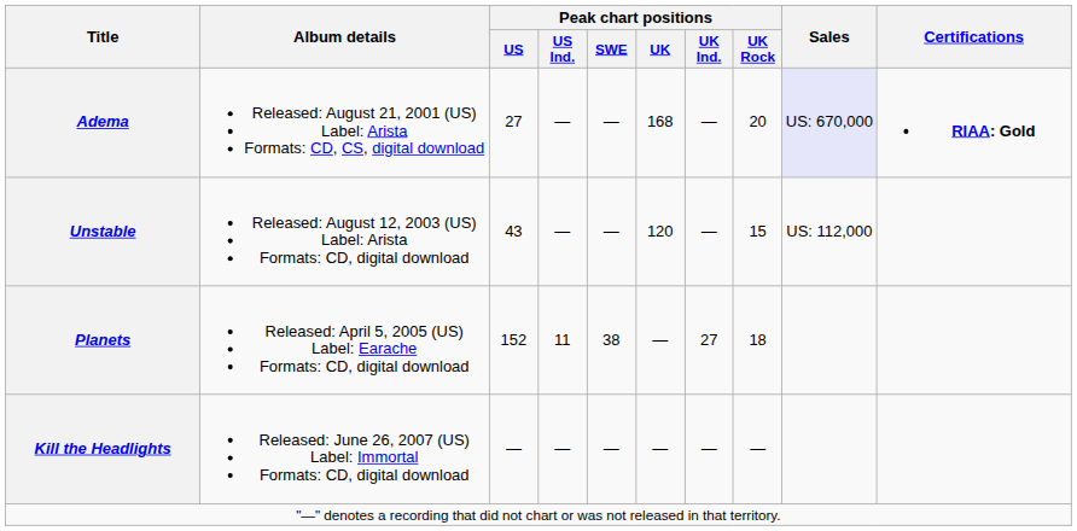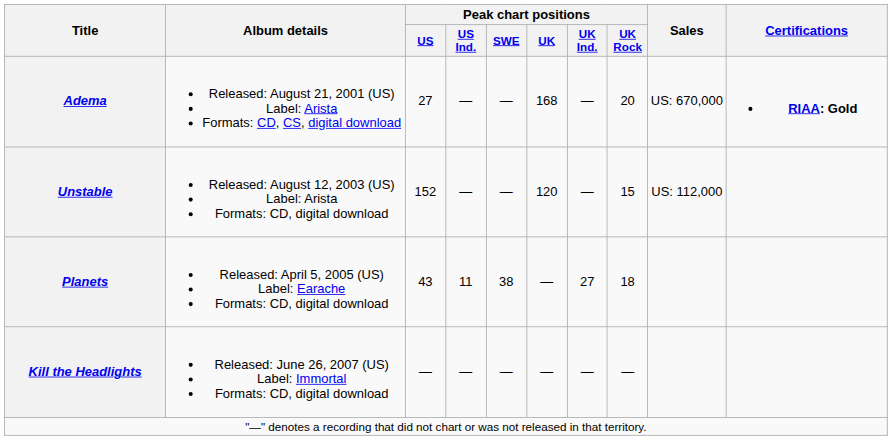 <table class="wikitable plainrowheaders" style="text-align:center;">
 <tr>
 <th scope="col" rowspan="2" style="width:12em;">Title</th>
 <th scope="col" rowspan="2" style="width:18em;">Album details</th>
 <th scope="col" colspan="6">Peak chart positions</th>
 <th rowspan="2">Sales</th>
 <th scope="col" rowspan="2" style="width:12em;"><a href='#'>Certifications</a></th>
 </tr>
 <tr>
 <th scope="col" style="width:3em;font-size:90%;"><a href='#'>US</a><br></th>
 <th scope="col" style="width:3em;font-size:90%;"><a href='#'>US<br>Ind.</a><br></th>
 <th scope="col" style="width:3em;font-size:90%;"><a href='#'>SWE</a><br></th>
 <th scope="col" style="width:3em;font-size:90%;"><a href='#'>UK</a><br></th>
 <th scope="col" style="width:3em;font-size:90%;"><a href='#'>UK<br>Ind.</a><br></th>
 <th scope="col" style="width:3em;font-size:90%;"><a href='#'>UK<br>Rock</a><br></th>
 </tr>
 <tr>
 <th scope="row"><em><a href='#'>Adema</a></em></th>
 <td><br><ul><li>Released: August 21, 2001 <span>(US)</span></li><li>Label: <a href='#'>Arista</a></li><li>Formats: <a href='#'>CD</a>, <a href='#'>CS</a>, <a href='#'>digital download</a></li></ul></td>
 <td>27</td>
 <td>—</td>
 <td>—</td>
 <td>168</td>
 <td>—</td>
 <td>20</td>
-<td style="background: lavender;">US: 670,000</td>
+<td>US: 670,000</td>
 <td><strong><br><ul><li><a href='#'>RIAA</a>: Gold</li></ul></strong></td>
 </tr>
 <tr>
 <th scope="row"><em><a href='#'>Unstable</a></em></th>
 <td><br><ul><li>Released: August 12, 2003 <span>(US)</span></li><li>Label: Arista</li><li>Formats: CD, digital download</li></ul></td>
-<td>43</td>
+<td>152</td>
 <td>—</td>
 <td>—</td>
 <td>120</td>
 <td>—</td>
 <td>15</td>
 <td>US: 112,000</td>
 <td></td>
 </tr>
 <tr>
 <th scope="row"><em><a href='#'>Planets</a></em></th>
 <td><br><ul><li>Released: April 5, 2005 <span>(US)</span></li><li>Label: <a href='#'>Earache</a></li><li>Formats: CD, digital download</li></ul></td>
-<td>152</td>
+<td>43</td>
 <td>11</td>
 <td>38</td>
 <td>—</td>
 <td>27</td>
 <td>18</td>
 <td></td>
 <td></td>
 </tr>
 <tr>
 <th scope="row"><em><a href='#'>Kill the Headlights</a></em></th>
 <td><br><ul><li>Released: June 26, 2007 <span>(US)</span></li><li>Label: <a href='#'>Immortal</a></li><li>Formats: CD, digital download</li></ul></td>
 <td>—</td>
 <td>—</td>
 <td>—</td>
 <td>—</td>
 <td>—</td>
 <td>—</td>
 <td></td>
 <td></td>
 </tr>
 <tr>
 <td colspan="11" style="font-size:90%">"—" denotes a recording that did not chart or was not released in that territory.</td>
 </tr>
 </table>
